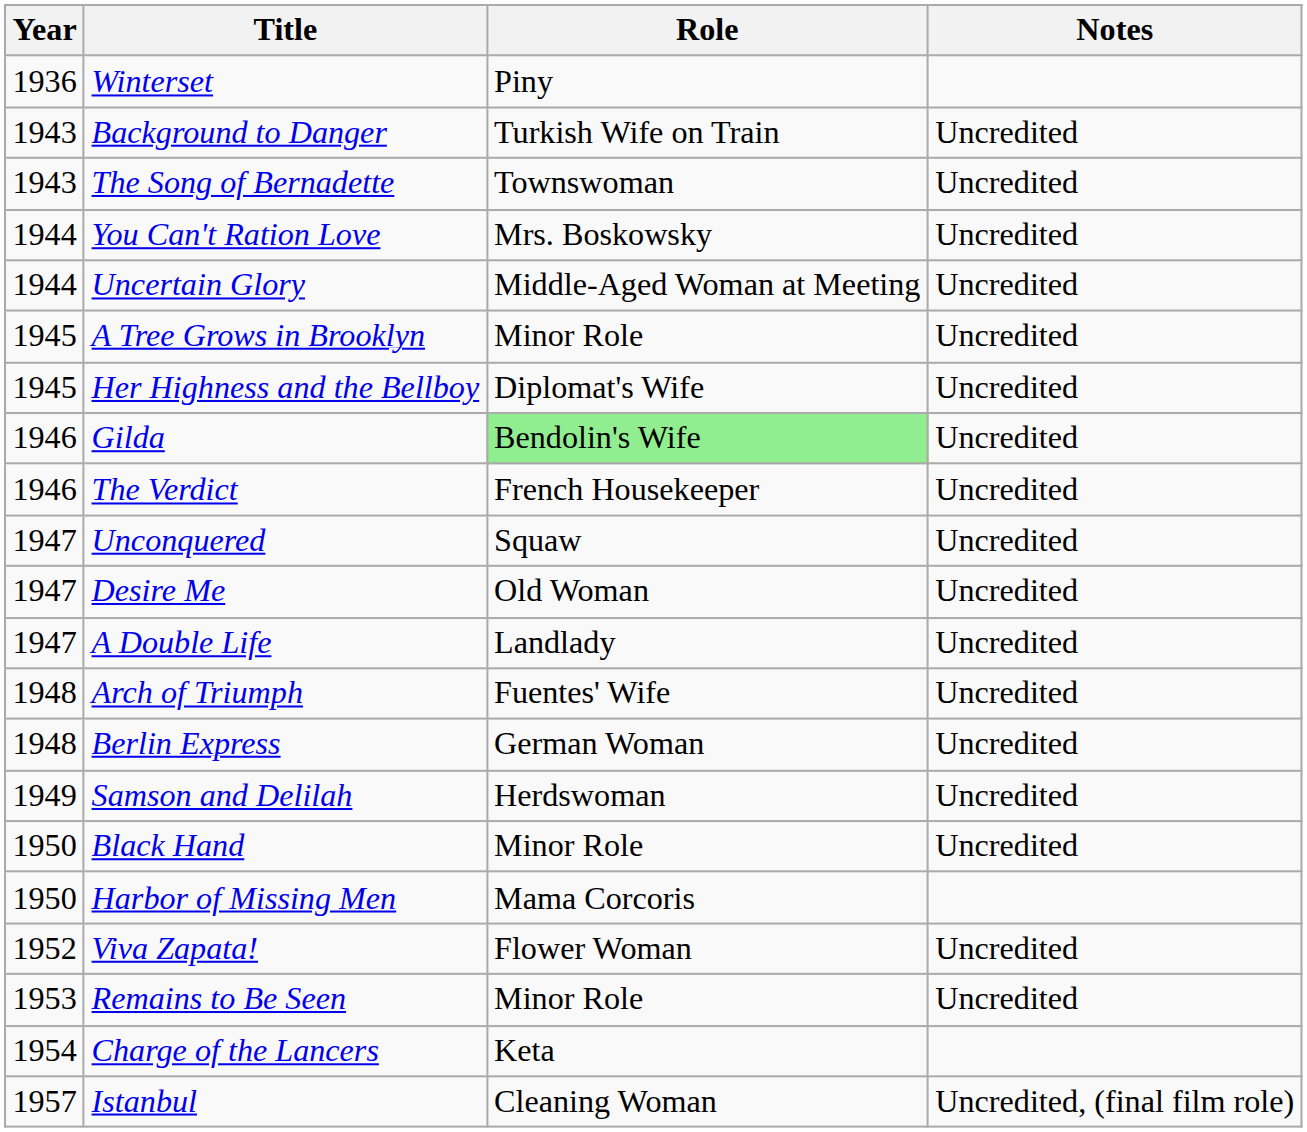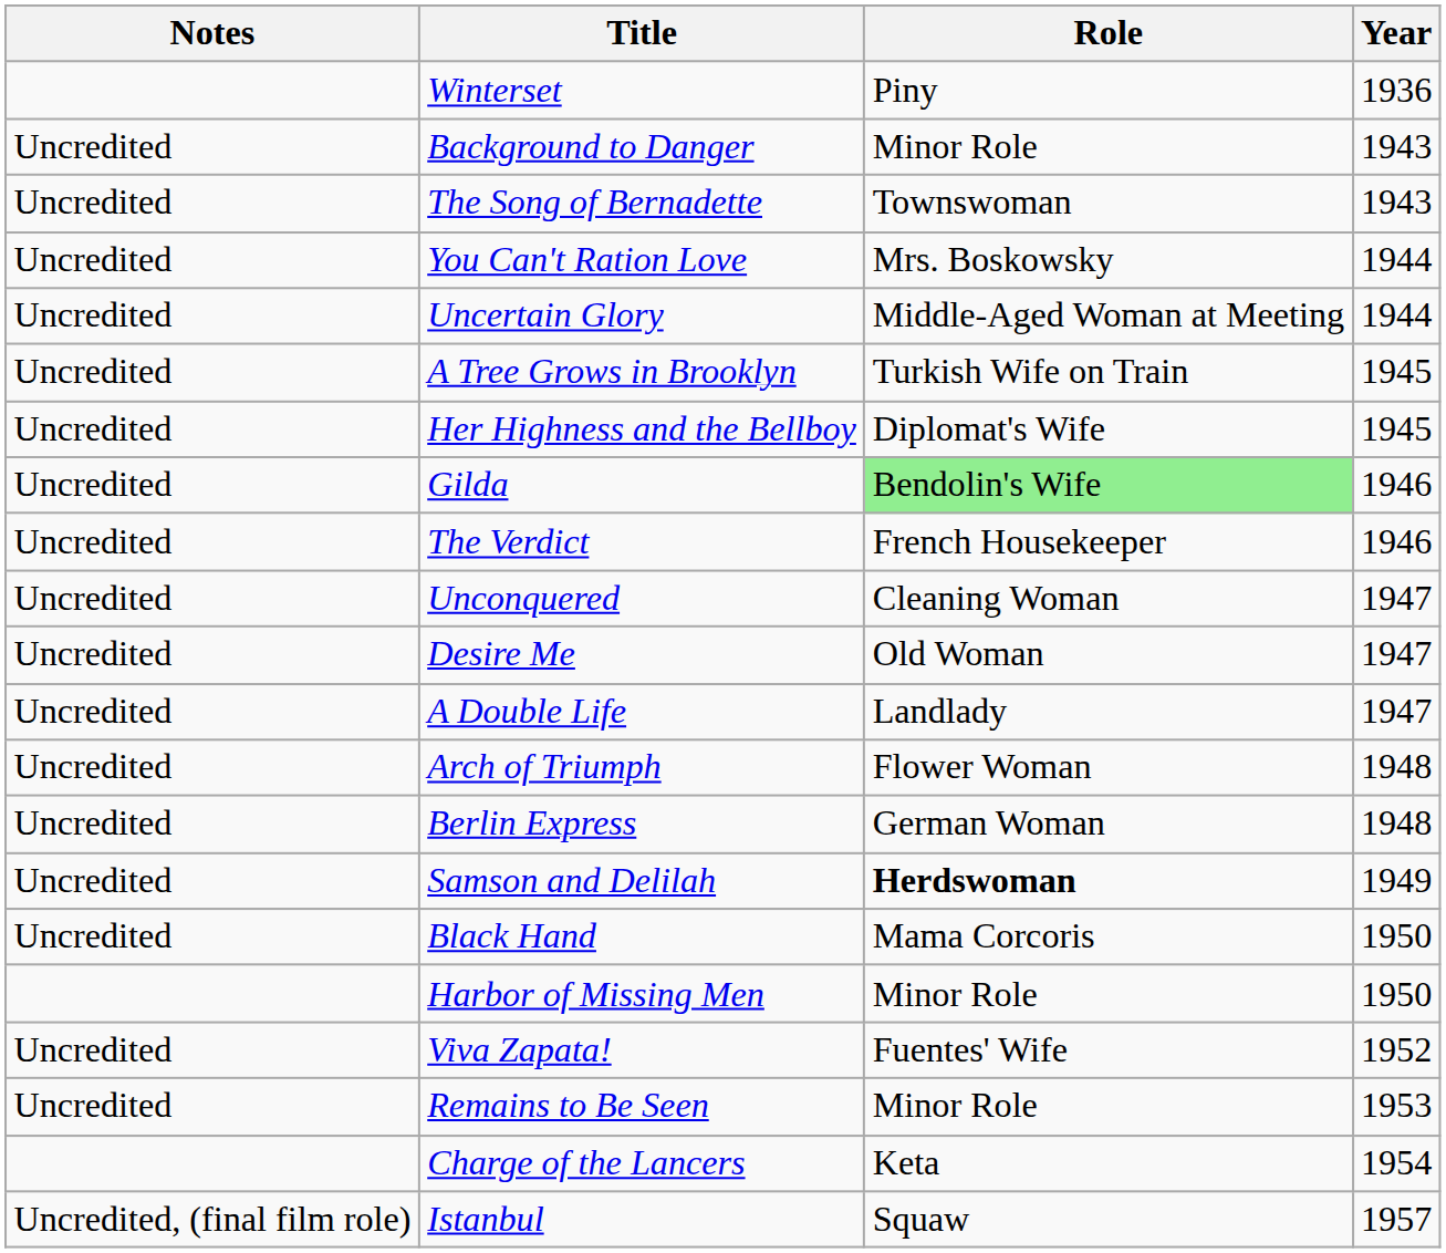 <table class="wikitable">
 <tr>
-<th>Year</th>
+<th>Notes</th>
 <th>Title</th>
 <th>Role</th>
-<th>Notes</th>
+<th>Year</th>
 </tr>
 <tr>
-<td>1936</td>
+<td></td>
 <td><em><a href='#'>Winterset</a></em></td>
 <td>Piny</td>
-<td></td>
+<td>1936</td>
 </tr>
 <tr>
+<td>Uncredited</td>
+<td><em><a href='#'>Background to Danger</a></em></td>
+<td>Minor Role</td>
 <td>1943</td>
-<td><em><a href='#'>Background to Danger</a></em></td>
-<td>Turkish Wife on Train</td>
-<td>Uncredited</td>
 </tr>
 <tr>
-<td>1943</td>
+<td>Uncredited</td>
 <td><em><a href='#'>The Song of Bernadette</a></em></td>
 <td>Townswoman</td>
-<td>Uncredited</td>
+<td>1943</td>
 </tr>
 <tr>
-<td>1944</td>
+<td>Uncredited</td>
 <td><em><a href='#'>You Can't Ration Love</a></em></td>
 <td>Mrs. Boskowsky</td>
-<td>Uncredited</td>
+<td>1944</td>
 </tr>
 <tr>
-<td>1944</td>
+<td>Uncredited</td>
 <td><em><a href='#'>Uncertain Glory</a></em></td>
 <td>Middle-Aged Woman at Meeting</td>
-<td>Uncredited</td>
+<td>1944</td>
 </tr>
 <tr>
+<td>Uncredited</td>
+<td><em><a href='#'>A Tree Grows in Brooklyn</a></em></td>
+<td>Turkish Wife on Train</td>
 <td>1945</td>
-<td><em><a href='#'>A Tree Grows in Brooklyn</a></em></td>
-<td>Minor Role</td>
-<td>Uncredited</td>
 </tr>
 <tr>
-<td>1945</td>
+<td>Uncredited</td>
 <td><em><a href='#'>Her Highness and the Bellboy</a></em></td>
 <td>Diplomat's Wife</td>
-<td>Uncredited</td>
+<td>1945</td>
 </tr>
 <tr>
-<td>1946</td>
+<td>Uncredited</td>
 <td><em><a href='#'>Gilda</a></em></td>
 <td style="background: lightgreen;">Bendolin's Wife</td>
-<td>Uncredited</td>
+<td>1946</td>
 </tr>
 <tr>
-<td>1946</td>
+<td>Uncredited</td>
 <td><em><a href='#'>The Verdict</a></em></td>
 <td>French Housekeeper</td>
-<td>Uncredited</td>
+<td>1946</td>
 </tr>
 <tr>
+<td>Uncredited</td>
+<td><em><a href='#'>Unconquered</a></em></td>
+<td>Cleaning Woman</td>
 <td>1947</td>
-<td><em><a href='#'>Unconquered</a></em></td>
-<td>Squaw</td>
-<td>Uncredited</td>
 </tr>
 <tr>
-<td>1947</td>
+<td>Uncredited</td>
 <td><em><a href='#'>Desire Me</a></em></td>
 <td>Old Woman</td>
-<td>Uncredited</td>
+<td>1947</td>
 </tr>
 <tr>
-<td>1947</td>
+<td>Uncredited</td>
 <td><em><a href='#'>A Double Life</a></em></td>
 <td>Landlady</td>
-<td>Uncredited</td>
+<td>1947</td>
 </tr>
 <tr>
+<td>Uncredited</td>
+<td><em><a href='#'>Arch of Triumph</a></em></td>
+<td>Flower Woman</td>
 <td>1948</td>
-<td><em><a href='#'>Arch of Triumph</a></em></td>
-<td>Fuentes' Wife</td>
-<td>Uncredited</td>
 </tr>
 <tr>
-<td>1948</td>
+<td>Uncredited</td>
 <td><em><a href='#'>Berlin Express</a></em></td>
 <td>German Woman</td>
-<td>Uncredited</td>
+<td>1948</td>
 </tr>
 <tr>
+<td>Uncredited</td>
+<td><em><a href='#'>Samson and Delilah</a></em></td>
+<td><strong>Herdswoman</strong></td>
 <td>1949</td>
-<td><em><a href='#'>Samson and Delilah</a></em></td>
-<td>Herdswoman</td>
-<td>Uncredited</td>
 </tr>
 <tr>
+<td>Uncredited</td>
+<td><em><a href='#'>Black Hand</a></em></td>
+<td>Mama Corcoris</td>
 <td>1950</td>
-<td><em><a href='#'>Black Hand</a></em></td>
-<td>Minor Role</td>
-<td>Uncredited</td>
 </tr>
 <tr>
+<td></td>
+<td><em><a href='#'>Harbor of Missing Men</a></em></td>
+<td>Minor Role</td>
 <td>1950</td>
-<td><em><a href='#'>Harbor of Missing Men</a></em></td>
-<td>Mama Corcoris</td>
-<td></td>
 </tr>
 <tr>
+<td>Uncredited</td>
+<td><em><a href='#'>Viva Zapata!</a></em></td>
+<td>Fuentes' Wife</td>
 <td>1952</td>
-<td><em><a href='#'>Viva Zapata!</a></em></td>
-<td>Flower Woman</td>
-<td>Uncredited</td>
 </tr>
 <tr>
-<td>1953</td>
+<td>Uncredited</td>
 <td><em><a href='#'>Remains to Be Seen</a></em></td>
 <td>Minor Role</td>
-<td>Uncredited</td>
+<td>1953</td>
 </tr>
 <tr>
-<td>1954</td>
+<td></td>
 <td><em><a href='#'>Charge of the Lancers</a></em></td>
 <td>Keta</td>
-<td></td>
+<td>1954</td>
 </tr>
 <tr>
+<td>Uncredited, (final film role)</td>
+<td><em><a href='#'>Istanbul</a></em></td>
+<td>Squaw</td>
 <td>1957</td>
-<td><em><a href='#'>Istanbul</a></em></td>
-<td>Cleaning Woman</td>
-<td>Uncredited, (final film role)</td>
 </tr>
 </table>
